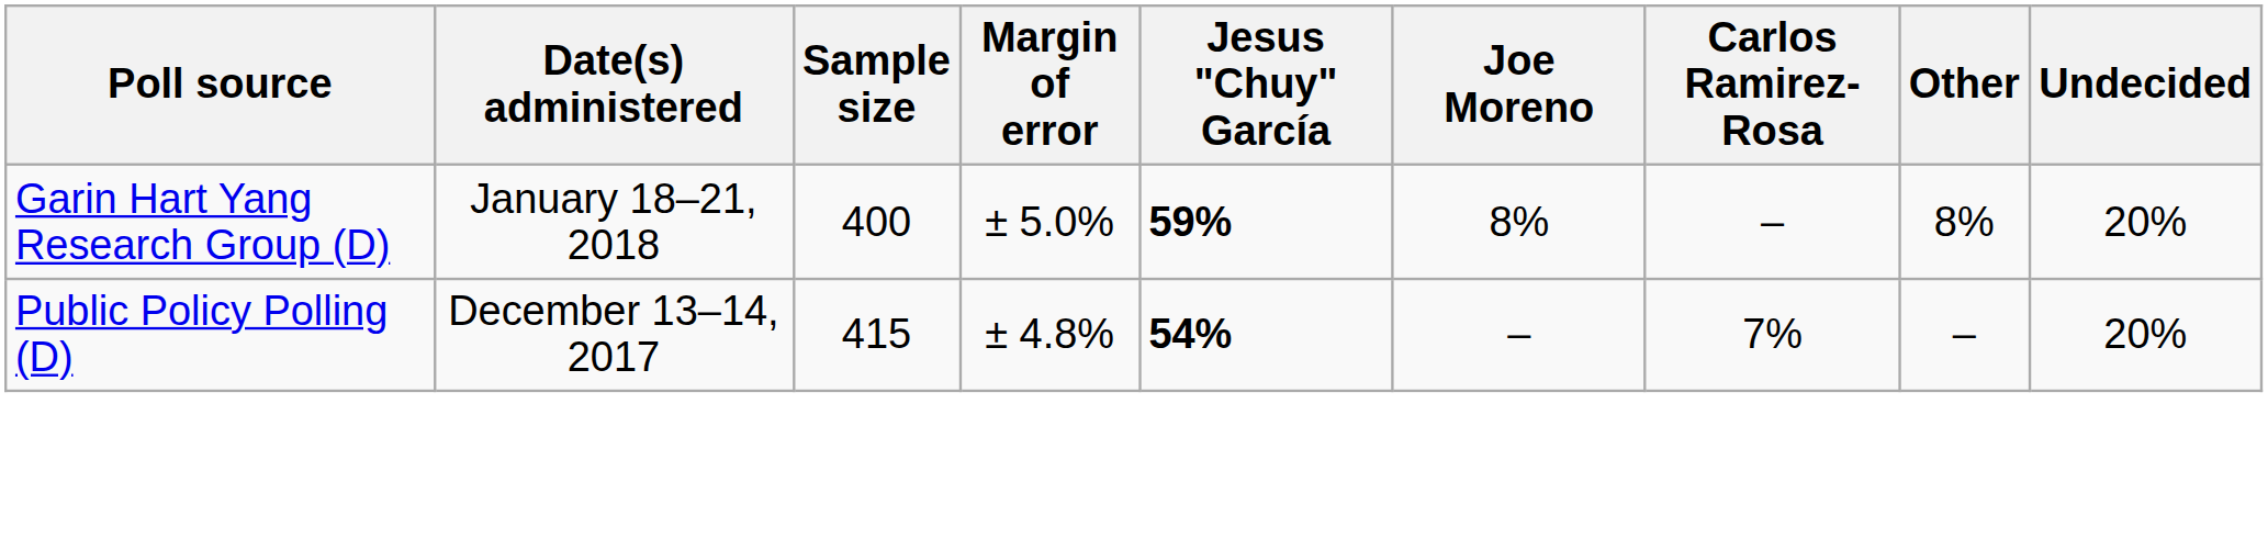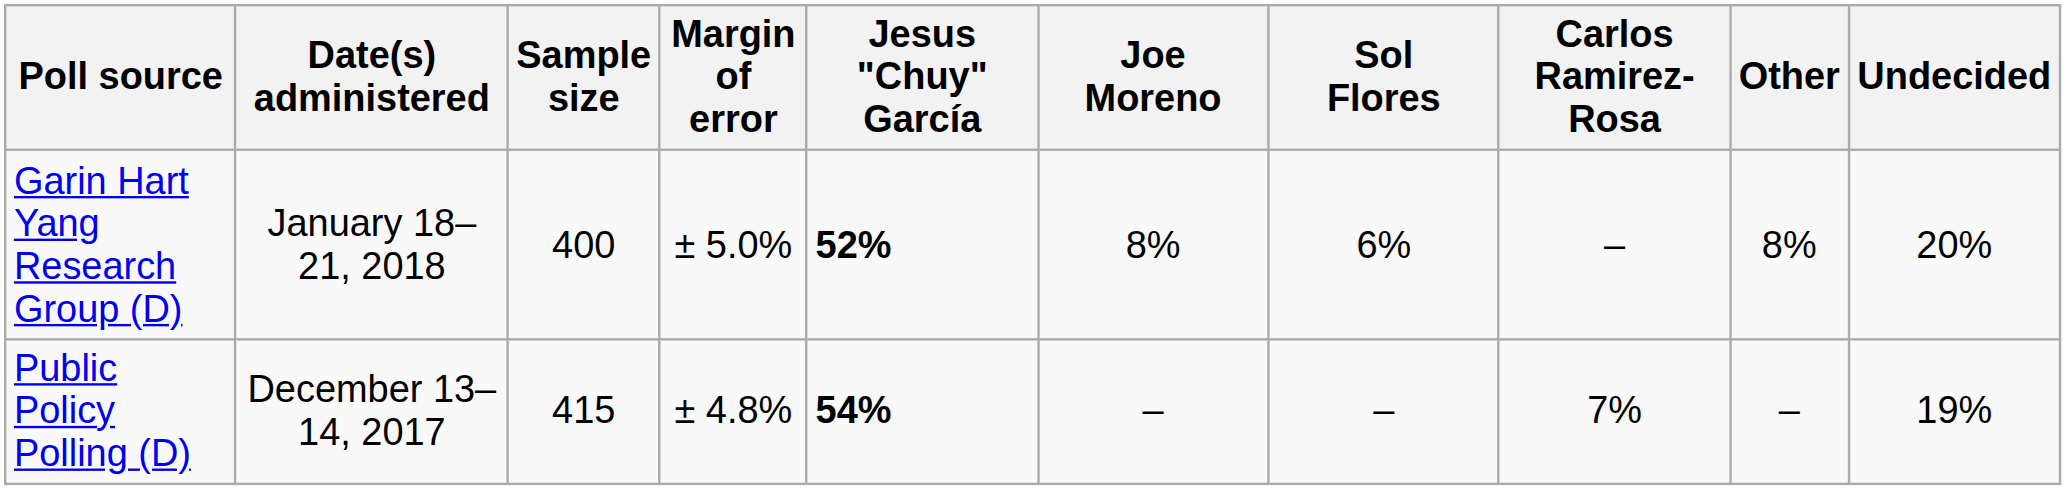 <table class="wikitable">
 <tr>
 <th>Poll source</th>
 <th>Date(s)<br>administered</th>
 <th>Sample<br>size</th>
 <th>Margin of<br>error</th>
 <th style="width:90px;">Jesus<br>"Chuy" García</th>
 <th style="width:90px;">Joe<br>Moreno</th>
+<th style="width:90px;">Sol<br>Flores</th>
 <th style="width:90px;">Carlos<br>Ramirez-Rosa</th>
 <th>Other</th>
 <th>Undecided</th>
 </tr>
 <tr>
 <td><a href='#'>Garin Hart Yang Research Group (D)</a></td>
 <td align=center>January 18–21, 2018</td>
 <td align=center>400</td>
 <td align=center>± 5.0%</td>
-<td><strong>59%</strong></td>
+<td><strong>52%</strong></td>
 <td align=center>8%</td>
+<td align=center>6%</td>
 <td align=center>–</td>
 <td align=center>8%</td>
 <td align=center>20%</td>
 </tr>
 <tr>
 <td><a href='#'>Public Policy Polling (D)</a></td>
 <td align=center>December 13–14, 2017</td>
 <td align=center>415</td>
 <td align=center>± 4.8%</td>
 <td><strong>54%</strong></td>
 <td align=center>–</td>
+<td align=center>–</td>
 <td align=center>7%</td>
 <td align=center>–</td>
-<td align=center>20%</td>
+<td align=center>19%</td>
 </tr>
 </table>
